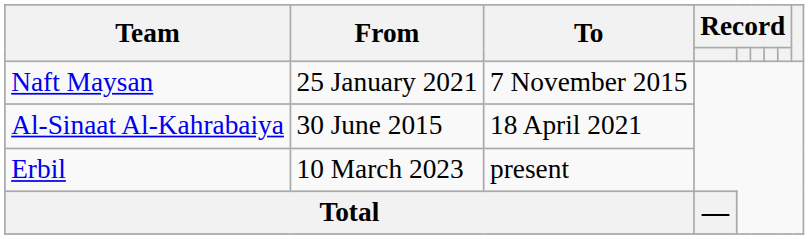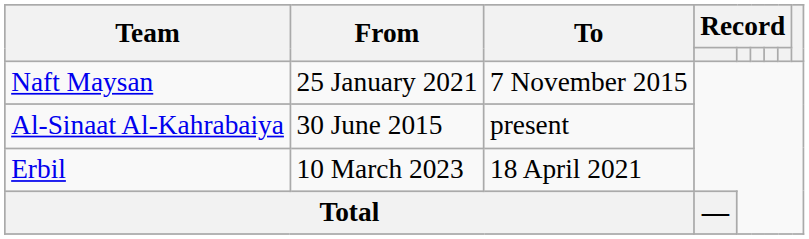 <table class=wikitable style=text-align:center>
 <tr>
 <th rowspan=2>Team</th>
 <th rowspan=2>From</th>
 <th rowspan=2>To</th>
 <th colspan=5>Record</th>
 <th rowspan=2></th>
 </tr>
 <tr>
 <th></th>
 <th></th>
 <th></th>
 <th></th>
 <th></th>
 </tr>
 <tr>
 <td align=left><a href='#'>Naft Maysan</a></td>
 <td align=left>25 January 2021</td>
 <td align=left>7 November 2015<br></td>
 </tr>
 <tr>
 <td align=left><a href='#'>Al-Sinaat Al-Kahrabaiya</a></td>
 <td align=left>30 June 2015</td>
-<td align=left>18 April 2021<br></td>
+<td align=left>present<br></td>
 </tr>
 <tr>
 <td align=left><a href='#'>Erbil</a></td>
 <td align=left>10 March 2023</td>
-<td align=left>present<br></td>
+<td align=left>18 April 2021<br></td>
 </tr>
 <tr>
 <th colspan=3>Total<br></th>
 <th>—</th>
 </tr>
 </table>
